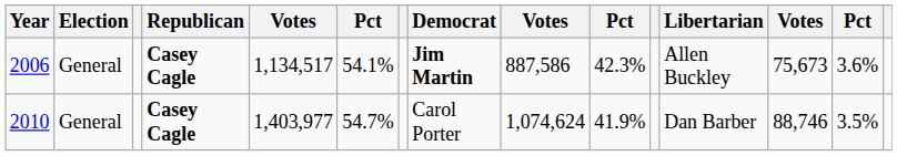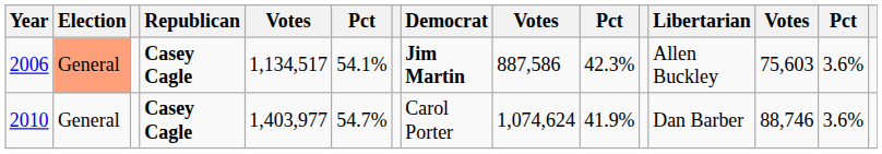 <table class="wikitable" style="margin:0.5em ; font-size:95%">
 <tr>
 <th>Year</th>
 <th>Election</th>
 <th></th>
 <th>Republican</th>
 <th>Votes</th>
 <th>Pct</th>
 <th></th>
 <th>Democrat</th>
 <th>Votes</th>
 <th>Pct</th>
 <th></th>
 <th>Libertarian</th>
 <th>Votes</th>
 <th>Pct</th>
 <th></th>
 </tr>
 <tr>
 <td><a href='#'>2006</a></td>
-<td>General</td>
+<td style="background: lightsalmon;">General</td>
 <td></td>
 <td><strong>Casey Cagle</strong></td>
 <td>1,134,517</td>
 <td>54.1%</td>
 <td></td>
 <td><strong>Jim Martin</strong></td>
 <td>887,586</td>
 <td>42.3%</td>
 <td></td>
 <td>Allen Buckley</td>
-<td>75,673</td>
+<td>75,603</td>
 <td>3.6%</td>
 <td></td>
 </tr>
 <tr>
 <td><a href='#'>2010</a></td>
 <td>General</td>
 <td></td>
 <td><strong>Casey Cagle</strong></td>
 <td>1,403,977</td>
 <td>54.7%</td>
 <td></td>
 <td>Carol Porter</td>
 <td>1,074,624</td>
 <td>41.9%</td>
 <td></td>
 <td>Dan Barber</td>
 <td>88,746</td>
-<td>3.5%</td>
+<td>3.6%</td>
 <td></td>
 </tr>
 </table>
